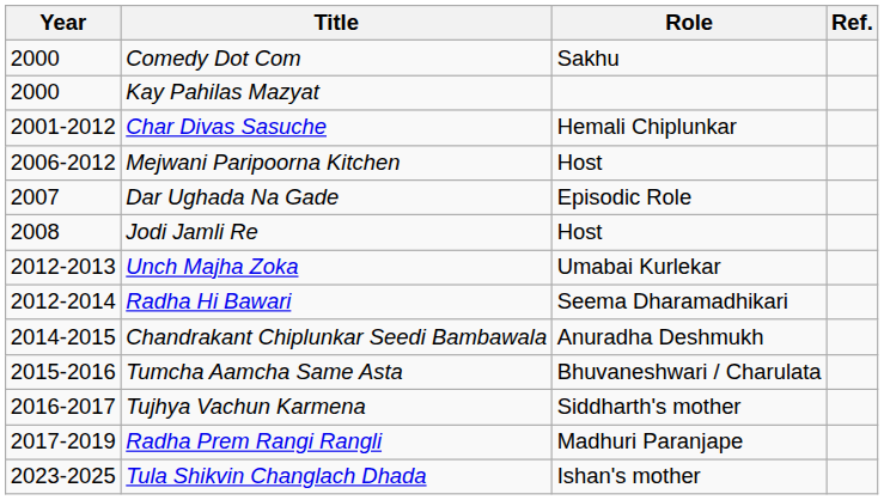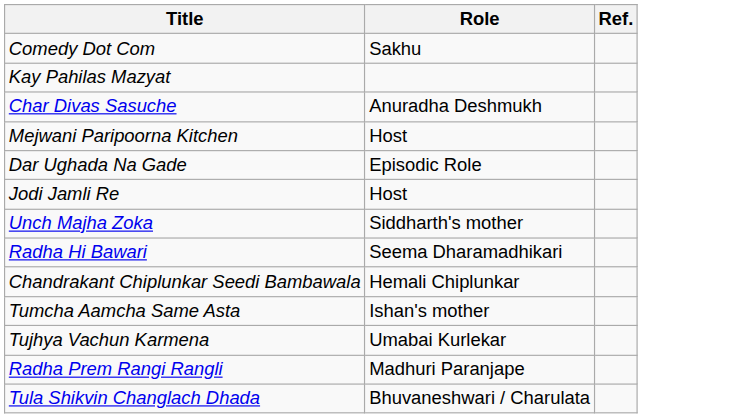 <table class="wikitable">
 <tr>
-<th>Year</th>
 <th>Title</th>
 <th>Role</th>
 <th>Ref.</th>
 </tr>
 <tr>
-<td>2000</td>
 <td><em>Comedy Dot Com</em></td>
 <td>Sakhu</td>
 <td></td>
 </tr>
 <tr>
-<td>2000</td>
 <td><em>Kay Pahilas Mazyat</em></td>
 <td></td>
 <td></td>
 </tr>
 <tr>
-<td>2001-2012</td>
 <td><em><a href='#'>Char Divas Sasuche</a></em></td>
-<td>Hemali Chiplunkar</td>
+<td>Anuradha Deshmukh</td>
 <td></td>
 </tr>
 <tr>
-<td>2006-2012</td>
 <td><em>Mejwani Paripoorna Kitchen</em></td>
 <td>Host</td>
 <td></td>
 </tr>
 <tr>
-<td>2007</td>
 <td><em>Dar Ughada Na Gade</em></td>
 <td>Episodic Role</td>
 <td></td>
 </tr>
 <tr>
-<td>2008</td>
 <td><em>Jodi Jamli Re</em></td>
 <td>Host</td>
 <td></td>
 </tr>
 <tr>
-<td>2012-2013</td>
 <td><em><a href='#'>Unch Majha Zoka</a></em></td>
-<td>Umabai Kurlekar</td>
+<td>Siddharth's mother</td>
 <td></td>
 </tr>
 <tr>
-<td>2012-2014</td>
 <td><em><a href='#'>Radha Hi Bawari</a></em></td>
 <td>Seema Dharamadhikari</td>
 <td></td>
 </tr>
 <tr>
-<td>2014-2015</td>
 <td><em>Chandrakant Chiplunkar Seedi Bambawala</em></td>
-<td>Anuradha Deshmukh</td>
+<td>Hemali Chiplunkar</td>
 <td></td>
 </tr>
 <tr>
-<td>2015-2016</td>
 <td><em>Tumcha Aamcha Same Asta</em></td>
-<td>Bhuvaneshwari / Charulata</td>
+<td>Ishan's mother</td>
 <td></td>
 </tr>
 <tr>
-<td>2016-2017</td>
 <td><em>Tujhya Vachun Karmena</em></td>
-<td>Siddharth's mother</td>
+<td>Umabai Kurlekar</td>
 <td></td>
 </tr>
 <tr>
-<td>2017-2019</td>
 <td><em><a href='#'>Radha Prem Rangi Rangli</a></em></td>
 <td>Madhuri Paranjape</td>
 <td></td>
 </tr>
 <tr>
-<td>2023-2025</td>
 <td><em><a href='#'>Tula Shikvin Changlach Dhada</a></em></td>
-<td>Ishan's mother</td>
+<td>Bhuvaneshwari / Charulata</td>
 <td></td>
 </tr>
 </table>
